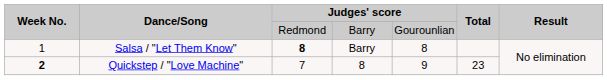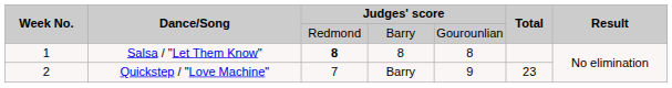 <table class="wikitable collapsible">
 <tr>
 <th rowspan="2" style="background:#ccc; text-align:Center;"><strong>Week No.</strong></th>
 <th rowspan="2" style="background:#ccc; text-align:Center;"><strong>Dance/Song</strong></th>
 <th colspan="3" style="background:#ccc; text-align:Center;"><strong>Judges' score</strong></th>
 <th rowspan="2" style="background:#ccc; text-align:Center;"><strong>Total</strong></th>
 <th rowspan="2" style="background:#ccc; text-align:Center;"><strong>Result</strong></th>
 </tr>
 <tr style="text-align:center; background:#ccc;">
 <td style="width:10%; ">Redmond</td>
 <td style="width:10%; ">Barry</td>
 <td style="width:10%; ">Gourounlian</td>
 </tr>
 <tr style="text-align:center; background:#faf6f6;">
 <td>1</td>
 <td><a href='#'>Salsa</a> / "<a href='#'>Let Them Know</a>"</td>
 <td><strong>8</strong></td>
-<td style="width:10%; ">Barry</td>
+<td>8</td>
 <td>8</td>
 <td></td>
 <td rowspan="2">No elimination</td>
 </tr>
 <tr style="text-align:center; background:#faf6f6;">
-<td><strong>2</strong></td>
+<td>2</td>
 <td><a href='#'>Quickstep</a> / "<a href='#'>Love Machine</a>"</td>
 <td>7</td>
-<td>8</td>
+<td style="width:10%; ">Barry</td>
 <td>9</td>
 <td>23</td>
 </tr>
 </table>
